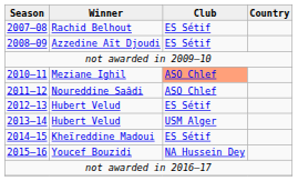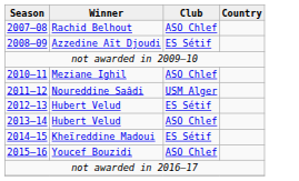 <table class=wikitable>
 <tr>
 <th style="background:#efefef;">Season</th>
 <th style="background:#efefef;">Winner</th>
 <th style="background:#efefef;">Club</th>
 <th style="background:#efefef;">Country</th>
 </tr>
 <tr>
 <td><a href='#'>2007–08</a></td>
 <td><a href='#'>Rachid Belhout</a></td>
-<td><a href='#'>ES Sétif</a></td>
+<td><a href='#'>ASO Chlef</a></td>
 <td></td>
 </tr>
 <tr>
 <td><a href='#'>2008–09</a></td>
 <td><a href='#'>Azzedine Aït Djoudi</a></td>
 <td><a href='#'>ES Sétif</a></td>
 <td></td>
 </tr>
 <tr>
 <td align=center colspan=4><em>not awarded in 2009–10</em></td>
 </tr>
 <tr>
 <td><a href='#'>2010–11</a></td>
 <td><a href='#'>Meziane Ighil</a></td>
-<td style="background: lightsalmon;"><a href='#'>ASO Chlef</a></td>
+<td><a href='#'>ASO Chlef</a></td>
 <td></td>
 </tr>
 <tr>
 <td><a href='#'>2011–12</a></td>
 <td><a href='#'>Noureddine Saâdi</a></td>
-<td><a href='#'>ASO Chlef</a></td>
+<td><a href='#'>USM Alger</a></td>
 <td></td>
 </tr>
 <tr>
 <td><a href='#'>2012–13</a></td>
 <td><a href='#'>Hubert Velud</a></td>
 <td><a href='#'>ES Sétif</a></td>
 <td></td>
 </tr>
 <tr>
 <td><a href='#'>2013–14</a></td>
 <td><a href='#'>Hubert Velud</a></td>
-<td><a href='#'>USM Alger</a></td>
+<td><a href='#'>ASO Chlef</a></td>
 <td></td>
 </tr>
 <tr>
 <td><a href='#'>2014–15</a></td>
 <td><a href='#'>Kheïreddine Madoui</a></td>
 <td><a href='#'>ES Sétif</a></td>
 <td></td>
 </tr>
 <tr>
 <td><a href='#'>2015–16</a></td>
 <td><a href='#'>Youcef Bouzidi</a></td>
-<td><a href='#'>NA Hussein Dey</a></td>
+<td><a href='#'>ASO Chlef</a></td>
 <td></td>
 </tr>
 <tr>
 <td align=center colspan=4><em>not awarded in 2016–17</em></td>
 </tr>
 <tr>
 </tr>
 </table>
